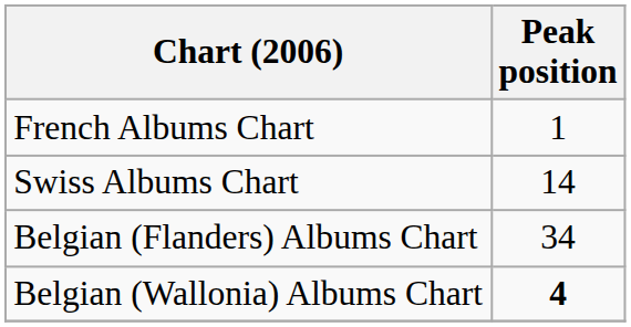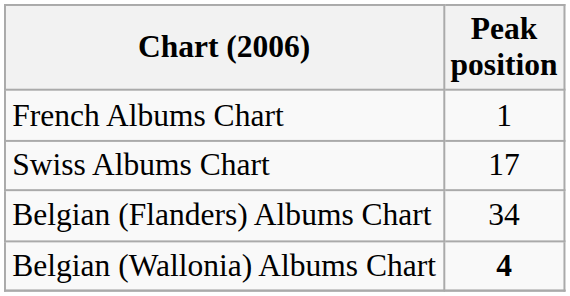 <table class="wikitable sortable">
 <tr>
 <th align="left">Chart (2006)</th>
 <th align="left">Peak<br>position</th>
 </tr>
 <tr>
 <td align="left">French Albums Chart</td>
 <td align="center">1</td>
 </tr>
 <tr>
 <td align="left">Swiss Albums Chart</td>
-<td align="center">14</td>
+<td align="center">17</td>
 </tr>
 <tr>
 <td align="left">Belgian (Flanders) Albums Chart</td>
 <td align="center">34</td>
 </tr>
 <tr>
 <td align="left">Belgian (Wallonia) Albums Chart</td>
 <td align="center"><strong>4</strong></td>
 </tr>
 <tr>
 </tr>
 </table>
